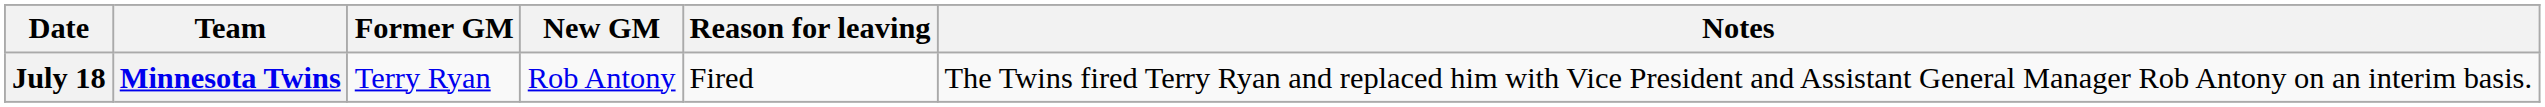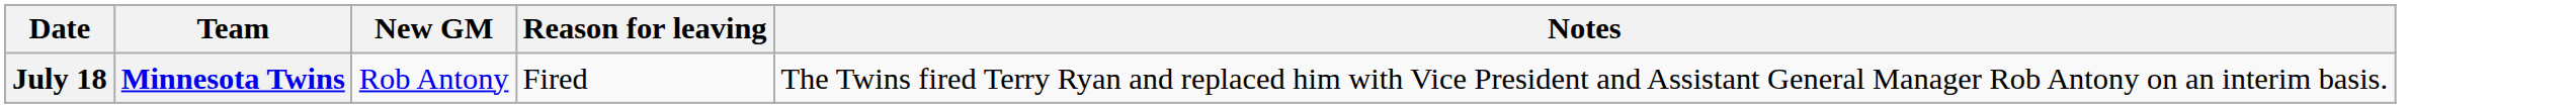 <table class="wikitable" style="font-size:100%;">
 <tr>
 <th>Date</th>
 <th>Team</th>
-<th>Former GM</th>
 <th>New GM</th>
 <th>Reason for leaving</th>
 <th>Notes</th>
 </tr>
 <tr>
 <th>July 18</th>
 <th><a href='#'>Minnesota Twins</a></th>
-<td><a href='#'>Terry Ryan</a></td>
 <td><a href='#'>Rob Antony</a></td>
 <td>Fired</td>
 <td>The Twins fired Terry Ryan and replaced him with Vice President and Assistant General Manager Rob Antony on an interim basis.</td>
 </tr>
 </table>
